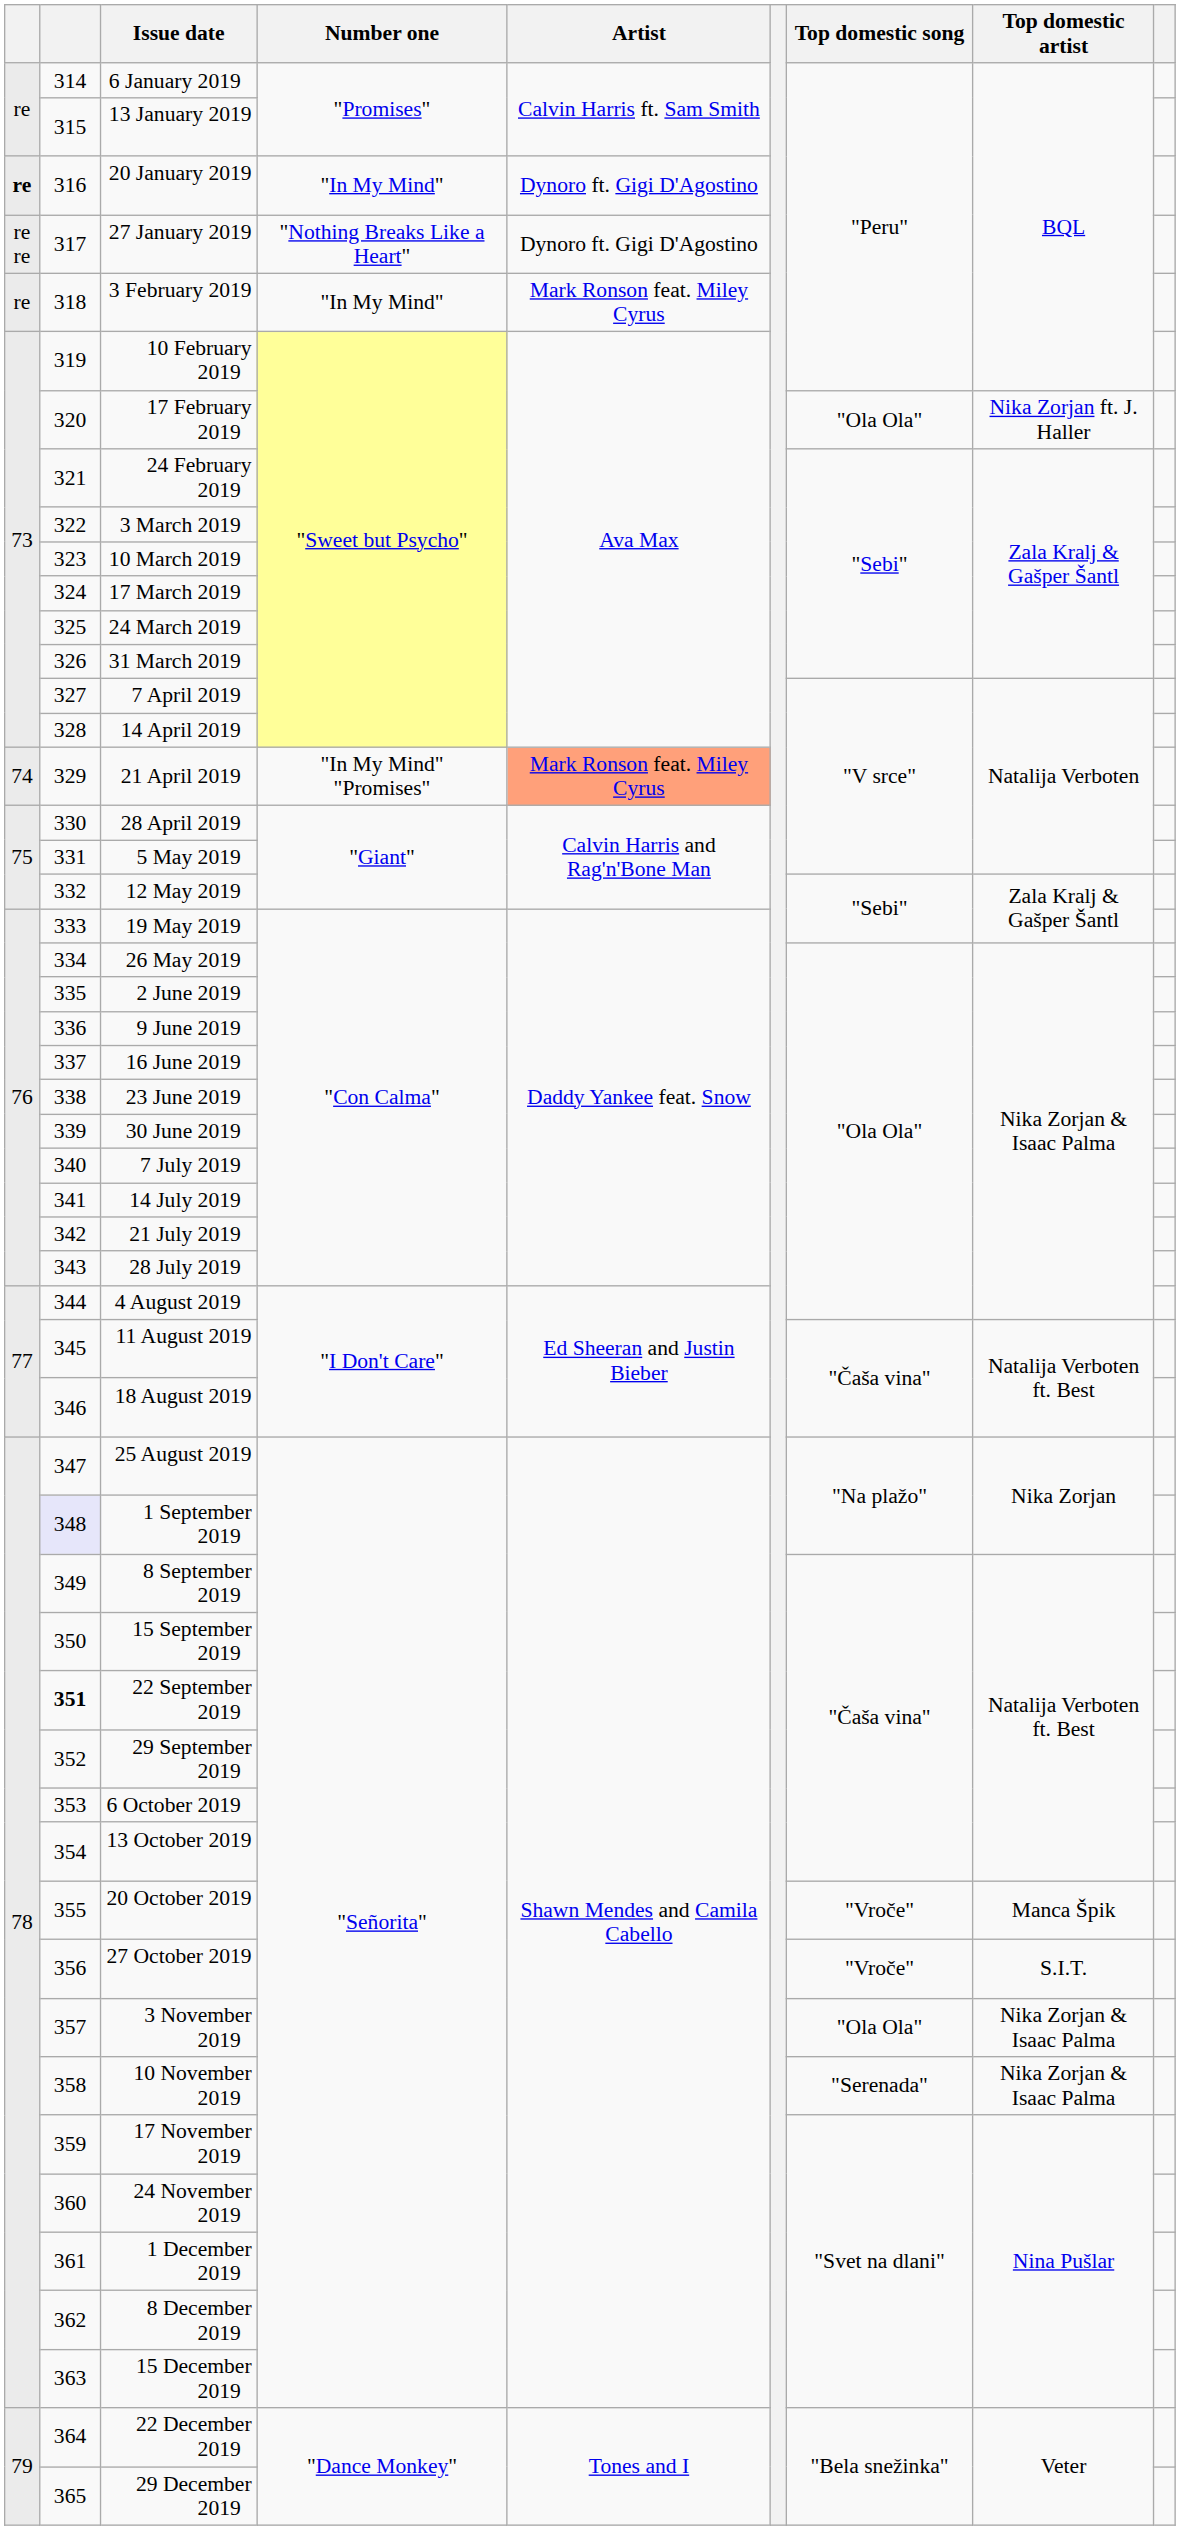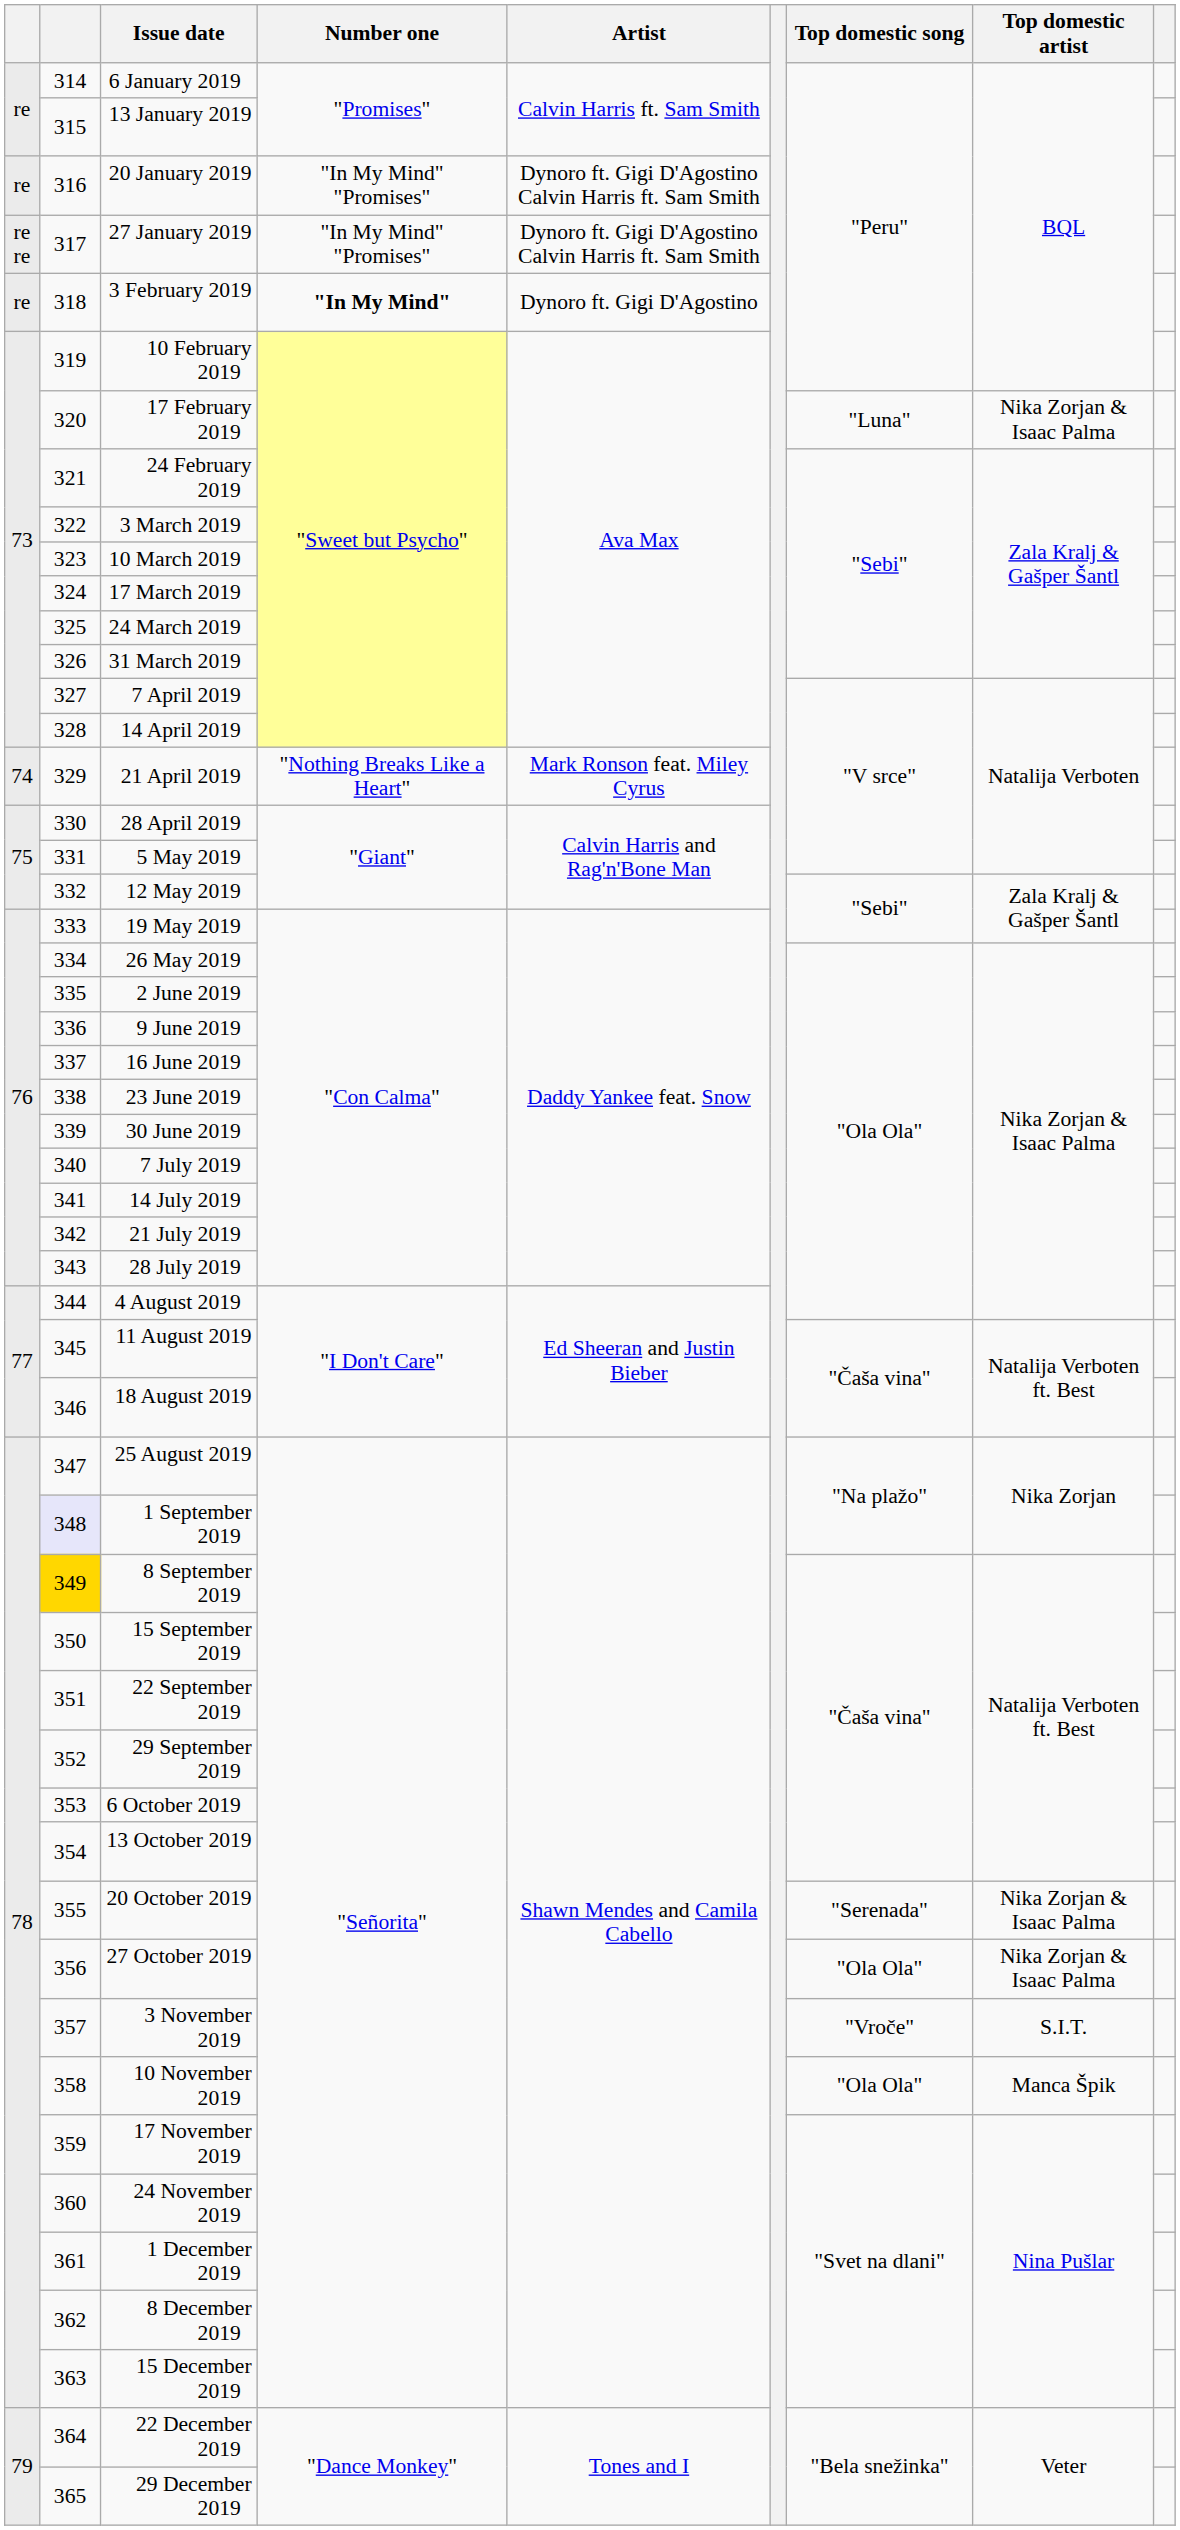 <table class="wikitable plainrowheaders" border-collapse:collapse;" text-align:center;">
 <tr>
 <th width=20></th>
 <th width=50></th>
 <th width=140>Issue date</th>
 <th width=265>Number one</th>
 <th width=280>Artist</th>
 <th rowspan=53> </th>
 <th width=180>Top domestic song</th>
 <th width=180>Top domestic artist</th>
 <th width=15></th>
 </tr>
 <tr align=center>
 <td bgcolor=#EBEBEB align=center rowspan=2>re</td>
 <td align=center>314</td>
 <td align=right>6 January 2019  </td>
 <td rowspan=2>"<a href='#'>Promises</a>"</td>
 <td rowspan=2><a href='#'>Calvin Harris</a> ft. <a href='#'>Sam Smith</a></td>
 <td rowspan=6>"Peru"</td>
 <td rowspan=6><a href='#'>BQL</a></td>
 <td></td>
 </tr>
 <tr align=center>
 <td align=center>315</td>
 <td align=right>13 January 2019  </td>
 <td></td>
 </tr>
 <tr align=center>
-<td bgcolor=#EBEBEB align=center><strong>re</strong></td>
+<td bgcolor=#EBEBEB align=center>re</td>
 <td align=center>316</td>
 <td align=right>20 January 2019  </td>
-<td>"<a href='#'>In My Mind</a>"</td>
-<td><a href='#'>Dynoro</a> ft. <a href='#'>Gigi D'Agostino</a></td>
+<td>"In My Mind"<br>"Promises"</td>
+<td>Dynoro ft. Gigi D'Agostino<br>Calvin Harris ft. Sam Smith</td>
 <td></td>
 </tr>
 <tr align=center>
 <td bgcolor=#EBEBEB align=center>re<br>re</td>
 <td align=center>317</td>
 <td align=right>27 January 2019  </td>
-<td>"<a href='#'>Nothing Breaks Like a Heart</a>"</td>
-<td>Dynoro ft. Gigi D'Agostino</td>
+<td>"In My Mind"<br>"Promises"</td>
+<td>Dynoro ft. Gigi D'Agostino<br>Calvin Harris ft. Sam Smith</td>
 <td></td>
 </tr>
 <tr align=center>
 <td bgcolor=#EBEBEB align=center>re</td>
 <td align=center>318</td>
 <td align=right>3 February 2019  </td>
-<td>"In My Mind"</td>
-<td><a href='#'>Mark Ronson</a> feat. <a href='#'>Miley Cyrus</a></td>
+<td><strong>"In My Mind"</strong></td>
+<td>Dynoro ft. Gigi D'Agostino</td>
 <td></td>
 </tr>
 <tr align=center>
 <td bgcolor=#EBEBEB align=center rowspan=10>73</td>
 <td align=center>319</td>
 <td align=right>10 February 2019  </td>
 <td rowspan=10 bgcolor=#FFFF99>"<a href='#'>Sweet but Psycho</a>"</td>
 <td rowspan=10><a href='#'>Ava Max</a></td>
 <td></td>
 </tr>
 <tr align=center>
 <td align=center>320</td>
 <td align=right>17 February 2019  </td>
-<td>"Ola Ola"</td>
-<td><a href='#'>Nika Zorjan</a> ft. J. Haller</td>
+<td>"Luna"</td>
+<td>Nika Zorjan & Isaac Palma</td>
 <td></td>
 </tr>
 <tr align=center>
 <td align=center>321</td>
 <td align=right>24 February 2019  </td>
 <td rowspan=6>"<a href='#'>Sebi</a>"</td>
 <td rowspan=6><a href='#'>Zala Kralj & Gašper Šantl</a></td>
 <td></td>
 </tr>
 <tr align=center>
 <td align=center>322</td>
 <td align=right>3 March 2019  </td>
 <td></td>
 </tr>
 <tr align=center>
 <td align=center>323</td>
 <td align=right>10 March 2019  </td>
 <td></td>
 </tr>
 <tr align=center>
 <td align=center>324</td>
 <td align=right>17 March 2019  </td>
 <td></td>
 </tr>
 <tr align=center>
 <td align=center>325</td>
 <td align=right>24 March 2019  </td>
 <td></td>
 </tr>
 <tr align=center>
 <td align=center>326</td>
 <td align=right>31 March 2019  </td>
 <td></td>
 </tr>
 <tr align=center>
 <td align=center>327</td>
 <td align=right>7 April 2019  </td>
 <td rowspan=5>"V srce"</td>
 <td rowspan=5>Natalija Verboten</td>
 <td></td>
 </tr>
 <tr align=center>
 <td align=center>328</td>
 <td align=right>14 April 2019  </td>
 <td></td>
 </tr>
 <tr align=center>
 <td bgcolor=#EBEBEB align=center>74</td>
 <td align=center>329</td>
 <td align=right>21 April 2019  </td>
-<td>"In My Mind"<br>"Promises"</td>
-<td style="background: lightsalmon;"><a href='#'>Mark Ronson</a> feat. <a href='#'>Miley Cyrus</a></td>
+<td>"<a href='#'>Nothing Breaks Like a Heart</a>"</td>
+<td><a href='#'>Mark Ronson</a> feat. <a href='#'>Miley Cyrus</a></td>
 <td></td>
 </tr>
 <tr align=center>
 <td bgcolor=#EBEBEB align=center rowspan=3>75</td>
 <td align=center>330</td>
 <td align=right>28 April 2019  </td>
 <td rowspan=3>"<a href='#'>Giant</a>"</td>
 <td rowspan=3><a href='#'>Calvin Harris</a> and <a href='#'>Rag'n'Bone Man</a></td>
 <td></td>
 </tr>
 <tr align=center>
 <td align=center>331</td>
 <td align=right>5 May 2019  </td>
 <td></td>
 </tr>
 <tr align=center>
 <td align=center>332</td>
 <td align=right>12 May 2019  </td>
 <td rowspan=2>"Sebi"</td>
 <td rowspan=2>Zala Kralj & Gašper Šantl</td>
 <td></td>
 </tr>
 <tr align=center>
 <td bgcolor=#EBEBEB align=center rowspan=11>76</td>
 <td align=center>333</td>
 <td align=right>19 May 2019  </td>
 <td rowspan=11>"<a href='#'>Con Calma</a>"</td>
 <td rowspan=11><a href='#'>Daddy Yankee</a> feat. <a href='#'>Snow</a></td>
 <td></td>
 </tr>
 <tr align=center>
 <td align=center>334</td>
 <td align=right>26 May 2019  </td>
 <td rowspan=11>"Ola Ola"</td>
 <td rowspan=11>Nika Zorjan & Isaac Palma</td>
 <td></td>
 </tr>
 <tr align=center>
 <td align=center>335</td>
 <td align=right>2 June 2019  </td>
 <td></td>
 </tr>
 <tr align=center>
 <td align=center>336</td>
 <td align=right>9 June 2019  </td>
 <td></td>
 </tr>
 <tr align=center>
 <td align=center>337</td>
 <td align=right>16 June 2019  </td>
 <td></td>
 </tr>
 <tr align=center>
 <td align=center>338</td>
 <td align=right>23 June 2019  </td>
 <td></td>
 </tr>
 <tr align=center>
 <td align=center>339</td>
 <td align=right>30 June 2019  </td>
 <td></td>
 </tr>
 <tr align=center>
 <td align=center>340</td>
 <td align=right>7 July 2019  </td>
 <td></td>
 </tr>
 <tr align=center>
 <td align=center>341</td>
 <td align=right>14 July 2019  </td>
 <td></td>
 </tr>
 <tr align=center>
 <td align=center>342</td>
 <td align=right>21 July 2019  </td>
 <td></td>
 </tr>
 <tr align=center>
 <td align=center>343</td>
 <td align=right>28 July 2019  </td>
 <td></td>
 </tr>
 <tr align=center>
 <td bgcolor=#EBEBEB align=center rowspan=3>77</td>
 <td align=center>344</td>
 <td align=right>4 August 2019  </td>
 <td rowspan=3>"<a href='#'>I Don't Care</a>"</td>
 <td rowspan=3><a href='#'>Ed Sheeran</a> and <a href='#'>Justin Bieber</a></td>
 <td></td>
 </tr>
 <tr align=center>
 <td align=center>345</td>
 <td align=right>11 August 2019  </td>
 <td rowspan=2>"Čaša vina"</td>
 <td rowspan=2>Natalija Verboten ft. Best</td>
 <td></td>
 </tr>
 <tr align=center>
 <td align=center>346</td>
 <td align=right>18 August 2019  </td>
 <td></td>
 </tr>
 <tr align=center>
 <td bgcolor=#EBEBEB align=center rowspan=17>78</td>
 <td align=center>347</td>
 <td align=right>25 August 2019  </td>
 <td rowspan=17>"<a href='#'>Señorita</a>"</td>
 <td rowspan=17><a href='#'>Shawn Mendes</a> and <a href='#'>Camila Cabello</a></td>
 <td rowspan=2>"Na plažo"</td>
 <td rowspan=2>Nika Zorjan</td>
 <td></td>
 </tr>
 <tr align=center>
 <td align=center style="background: lavender;">348</td>
 <td align=right>1 September 2019  </td>
 <td></td>
 </tr>
 <tr align=center>
-<td align=center>349</td>
+<td align=center style="background: gold;">349</td>
 <td align=right>8 September 2019  </td>
 <td rowspan=6>"Čaša vina"</td>
 <td rowspan=6>Natalija Verboten ft. Best</td>
 <td></td>
 </tr>
 <tr align=center>
 <td align=center>350</td>
 <td align=right>15 September 2019  </td>
 <td></td>
 </tr>
 <tr align=center>
-<td align=center><strong>351</strong></td>
+<td align=center>351</td>
 <td align=right>22 September 2019  </td>
 <td></td>
 </tr>
 <tr align=center>
 <td align=center>352</td>
 <td align=right>29 September 2019  </td>
 <td></td>
 </tr>
 <tr align=center>
 <td align=center>353</td>
 <td align=right>6 October 2019  </td>
 <td></td>
 </tr>
 <tr align=center>
 <td align=center>354</td>
 <td align=right>13 October 2019  </td>
 <td></td>
 </tr>
 <tr align=center>
 <td align=center>355</td>
 <td align=right>20 October 2019  </td>
-<td>"Vroče"</td>
-<td>Manca Špik</td>
+<td>"Serenada"</td>
+<td>Nika Zorjan & Isaac Palma</td>
 <td></td>
 </tr>
 <tr align=center>
 <td align=center>356</td>
 <td align=right>27 October 2019  </td>
+<td>"Ola Ola"</td>
+<td>Nika Zorjan & Isaac Palma</td>
+<td></td>
+</tr>
+<tr align=center>
+<td align=center>357</td>
+<td align=right>3 November 2019  </td>
 <td>"Vroče"</td>
 <td>S.I.T.</td>
 <td></td>
 </tr>
 <tr align=center>
-<td align=center>357</td>
-<td align=right>3 November 2019  </td>
-<td>"Ola Ola"</td>
-<td>Nika Zorjan & Isaac Palma</td>
-<td></td>
-</tr>
-<tr align=center>
 <td align=center>358</td>
 <td align=right>10 November 2019  </td>
-<td>"Serenada"</td>
-<td>Nika Zorjan & Isaac Palma</td>
+<td>"Ola Ola"</td>
+<td>Manca Špik</td>
 <td></td>
 </tr>
 <tr align=center>
 <td align=center>359</td>
 <td align=right>17 November 2019  </td>
 <td rowspan=5>"Svet na dlani"</td>
 <td rowspan=5><a href='#'>Nina Pušlar</a></td>
 <td></td>
 </tr>
 <tr align=center>
 <td align=center>360</td>
 <td align=right>24 November 2019  </td>
 <td></td>
 </tr>
 <tr align=center>
 <td align=center>361</td>
 <td align=right>1 December 2019  </td>
 <td></td>
 </tr>
 <tr align=center>
 <td align=center>362</td>
 <td align=right>8 December 2019  </td>
 <td></td>
 </tr>
 <tr align=center>
 <td align=center>363</td>
 <td align=right>15 December 2019  </td>
 <td></td>
 </tr>
 <tr align=center>
 <td bgcolor=#EBEBEB align=center rowspan=2>79</td>
 <td align=center>364</td>
 <td align=right>22 December 2019  </td>
 <td rowspan=2>"<a href='#'>Dance Monkey</a>"</td>
 <td rowspan=2><a href='#'>Tones and I</a></td>
 <td rowspan=2>"Bela snežinka"</td>
 <td rowspan=2>Veter</td>
 <td></td>
 </tr>
 <tr align=center>
 <td align=center>365</td>
 <td align=right>29 December 2019  </td>
 <td></td>
 </tr>
 </table>
